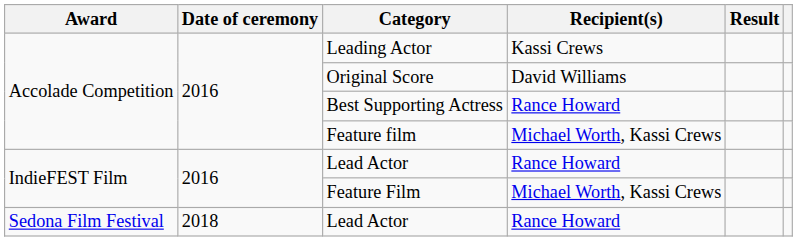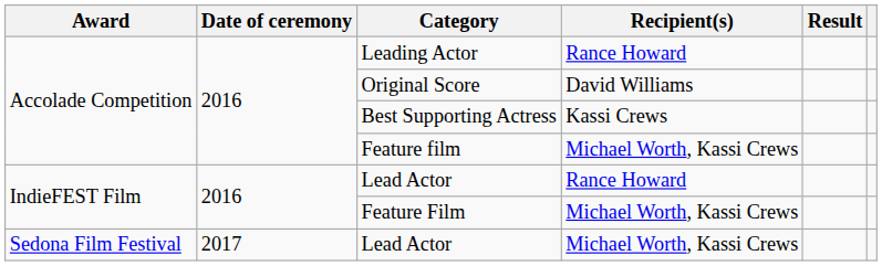 <table class="wikitable plainrowheaders sortable">
 <tr>
 <th scope="col">Award</th>
 <th scope="col">Date of ceremony</th>
 <th scope="col">Category</th>
 <th scope="col">Recipient(s)</th>
 <th scope="col">Result</th>
 <th class="unsortable" scope="col"></th>
 </tr>
 <tr>
 <td rowspan="4">Accolade Competition</td>
 <td rowspan="4">2016</td>
 <td>Leading Actor</td>
-<td>Kassi Crews</td>
+<td><a href='#'>Rance Howard</a></td>
 <td></td>
 <td></td>
 </tr>
 <tr>
 <td>Original Score</td>
 <td>David Williams</td>
 <td></td>
 <td></td>
 </tr>
 <tr>
 <td>Best Supporting Actress</td>
-<td><a href='#'>Rance Howard</a></td>
+<td>Kassi Crews</td>
 <td></td>
 <td></td>
 </tr>
 <tr>
 <td>Feature film</td>
 <td><a href='#'>Michael Worth</a>, Kassi Crews</td>
 <td></td>
 <td></td>
 </tr>
 <tr>
 <td rowspan="2">IndieFEST Film</td>
 <td rowspan="2">2016</td>
 <td>Lead Actor</td>
 <td><a href='#'>Rance Howard</a></td>
 <td></td>
 <td></td>
 </tr>
 <tr>
 <td>Feature Film</td>
 <td><a href='#'>Michael Worth</a>, Kassi Crews</td>
 <td></td>
 <td></td>
 </tr>
 <tr>
 <td><a href='#'>Sedona Film Festival</a></td>
-<td>2018</td>
+<td>2017</td>
 <td>Lead Actor</td>
-<td><a href='#'>Rance Howard</a></td>
+<td><a href='#'>Michael Worth</a>, Kassi Crews</td>
 <td></td>
 <td></td>
 </tr>
 </table>
